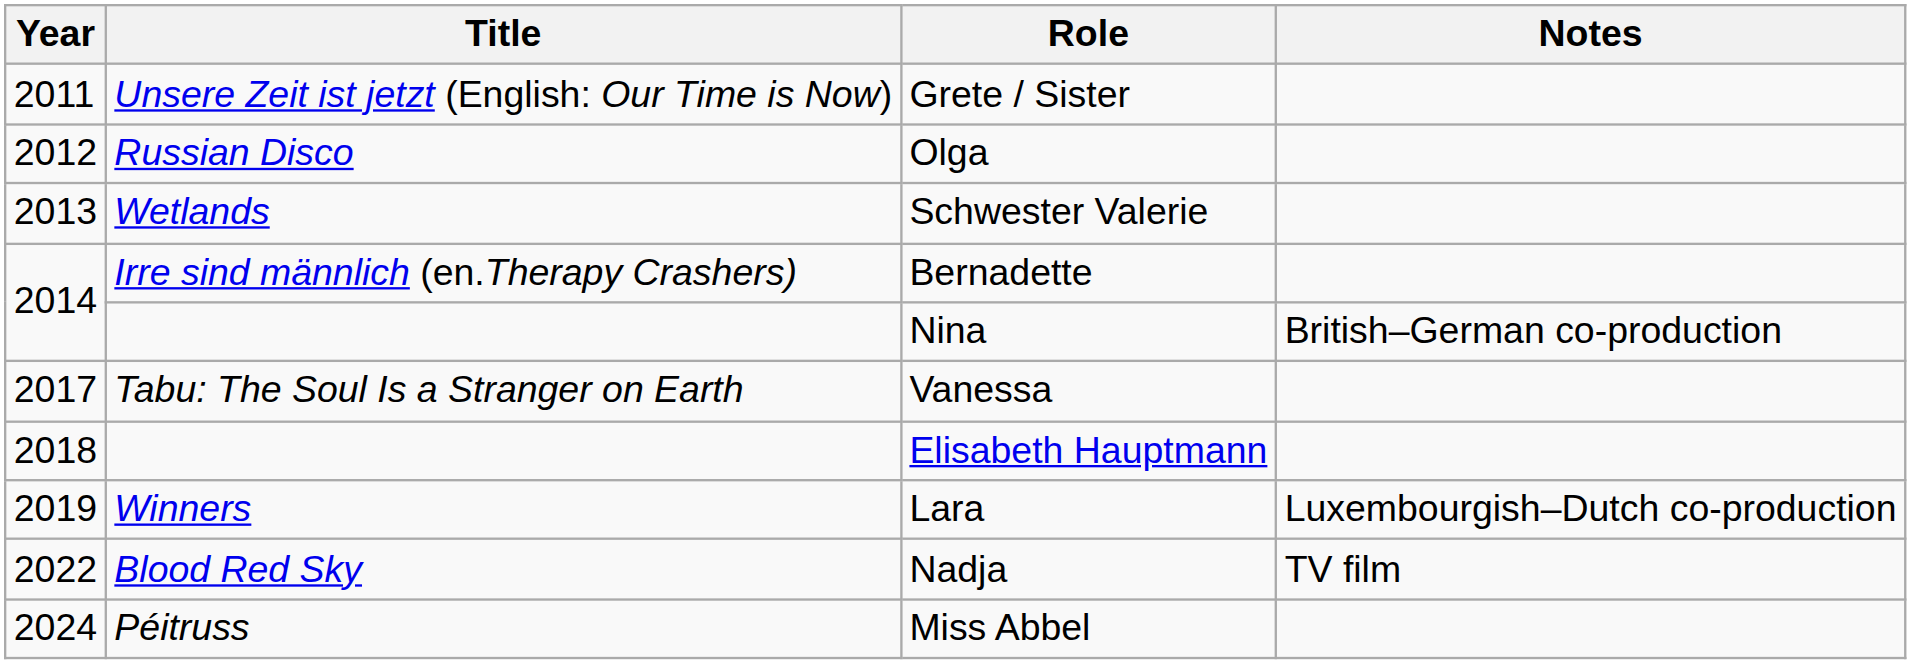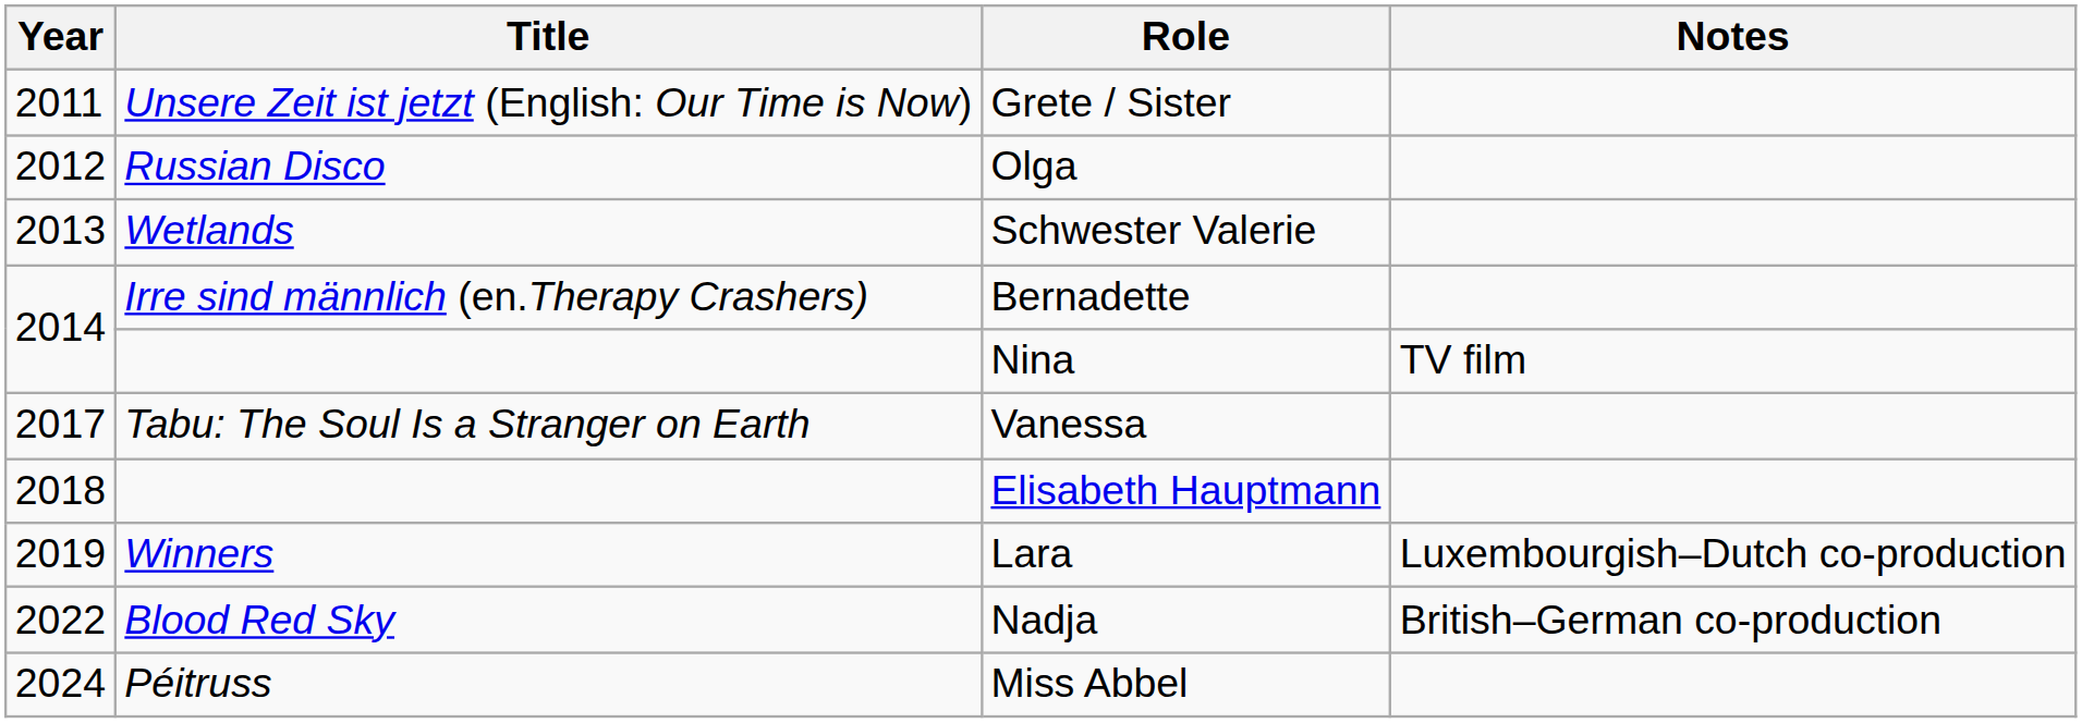 <table class="wikitable">
 <tr>
 <th>Year</th>
 <th>Title</th>
 <th>Role</th>
 <th>Notes</th>
 </tr>
 <tr>
 <td>2011</td>
 <td><em><a href='#'>Unsere Zeit ist jetzt</a></em> (English: <em>Our Time is Now</em>)</td>
 <td>Grete / Sister</td>
 <td></td>
 </tr>
 <tr>
 <td>2012</td>
 <td><em><a href='#'>Russian Disco</a></em></td>
 <td>Olga</td>
 <td></td>
 </tr>
 <tr>
 <td>2013</td>
 <td><em><a href='#'>Wetlands</a></em></td>
 <td>Schwester Valerie</td>
 <td></td>
 </tr>
 <tr>
 <td rowspan=2>2014</td>
 <td><em><a href='#'>Irre sind männlich</a></em> (en.<em>Therapy Crashers)</em></td>
 <td>Bernadette</td>
 <td></td>
 </tr>
 <tr>
 <td><em></em></td>
 <td>Nina</td>
-<td>British–German co-production</td>
+<td>TV film</td>
 </tr>
 <tr>
 <td>2017</td>
 <td><em>Tabu: The Soul Is a Stranger on Earth</em></td>
 <td>Vanessa</td>
 <td></td>
 </tr>
 <tr>
 <td>2018</td>
 <td><em></em></td>
 <td><a href='#'>Elisabeth Hauptmann</a></td>
 <td></td>
 </tr>
 <tr>
 <td>2019</td>
 <td><em><a href='#'>Winners</a></em></td>
 <td>Lara</td>
 <td>Luxembourgish–Dutch co-production</td>
 </tr>
 <tr>
 <td>2022</td>
 <td><em><a href='#'>Blood Red Sky</a></em></td>
 <td>Nadja</td>
-<td>TV film</td>
+<td>British–German co-production</td>
 </tr>
 <tr>
 <td>2024</td>
 <td><em>Péitruss</em></td>
 <td>Miss Abbel</td>
 <td></td>
 </tr>
 </table>
